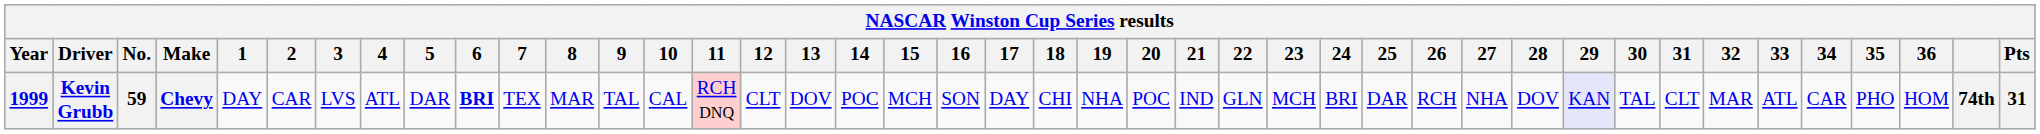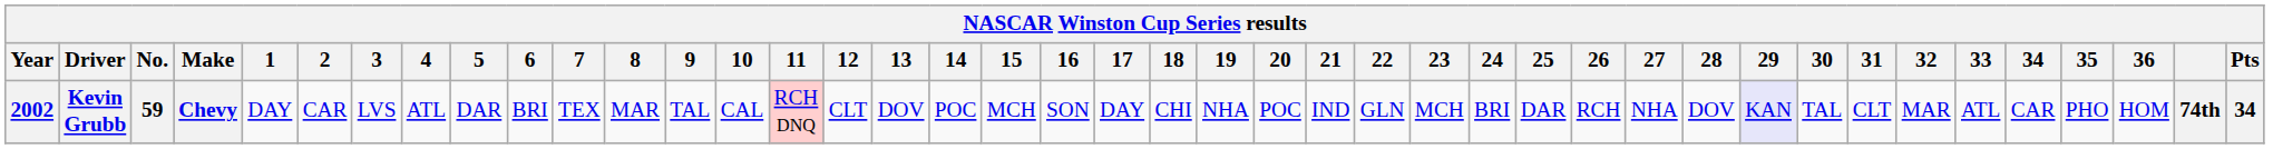 <table class="wikitable" style="text-align:center; font-size:75%">
 <tr>
 <th colspan=45><a href='#'>NASCAR</a> <a href='#'>Winston Cup Series</a> results</th>
 </tr>
 <tr>
 <th>Year</th>
 <th>Driver</th>
 <th>No.</th>
 <th>Make</th>
 <th>1</th>
 <th>2</th>
 <th>3</th>
 <th>4</th>
 <th>5</th>
 <th>6</th>
 <th>7</th>
 <th>8</th>
 <th>9</th>
 <th>10</th>
 <th>11</th>
 <th>12</th>
 <th>13</th>
 <th>14</th>
 <th>15</th>
 <th>16</th>
 <th>17</th>
 <th>18</th>
 <th>19</th>
 <th>20</th>
 <th>21</th>
 <th>22</th>
 <th>23</th>
 <th>24</th>
 <th>25</th>
 <th>26</th>
 <th>27</th>
 <th>28</th>
 <th>29</th>
 <th>30</th>
 <th>31</th>
 <th>32</th>
 <th>33</th>
 <th>34</th>
 <th>35</th>
 <th>36</th>
 <th></th>
 <th>Pts</th>
 </tr>
 <tr>
-<th><a href='#'>1999</a></th>
+<th><a href='#'>2002</a></th>
 <th><a href='#'>Kevin Grubb</a></th>
 <th>59</th>
 <th><a href='#'>Chevy</a></th>
 <td><a href='#'>DAY</a></td>
 <td><a href='#'>CAR</a></td>
 <td><a href='#'>LVS</a></td>
 <td><a href='#'>ATL</a></td>
 <td><a href='#'>DAR</a></td>
-<td><strong><a href='#'>BRI</a></strong></td>
+<td><a href='#'>BRI</a></td>
 <td><a href='#'>TEX</a></td>
 <td><a href='#'>MAR</a></td>
 <td><a href='#'>TAL</a></td>
 <td><a href='#'>CAL</a></td>
 <td style="background:#FFCFCF;"><a href='#'>RCH</a><br><small>DNQ</small></td>
 <td><a href='#'>CLT</a></td>
 <td><a href='#'>DOV</a></td>
 <td><a href='#'>POC</a></td>
 <td><a href='#'>MCH</a></td>
 <td><a href='#'>SON</a></td>
 <td><a href='#'>DAY</a></td>
 <td><a href='#'>CHI</a></td>
 <td><a href='#'>NHA</a></td>
 <td><a href='#'>POC</a></td>
 <td><a href='#'>IND</a></td>
 <td><a href='#'>GLN</a></td>
 <td><a href='#'>MCH</a></td>
 <td><a href='#'>BRI</a></td>
 <td><a href='#'>DAR</a></td>
 <td><a href='#'>RCH</a></td>
 <td><a href='#'>NHA</a></td>
 <td><a href='#'>DOV</a></td>
 <td style="background: lavender;"><a href='#'>KAN</a></td>
 <td><a href='#'>TAL</a></td>
 <td><a href='#'>CLT</a></td>
 <td><a href='#'>MAR</a></td>
 <td><a href='#'>ATL</a></td>
 <td><a href='#'>CAR</a></td>
 <td><a href='#'>PHO</a></td>
 <td><a href='#'>HOM</a></td>
 <th>74th</th>
-<th>31</th>
+<th>34</th>
 </tr>
 </table>
